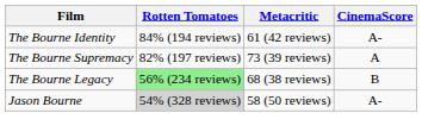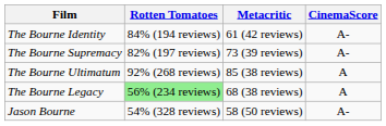 <table class="wikitable sortable" border="1" style="text-align: center;">
 <tr>
 <th>Film</th>
 <th><a href='#'>Rotten Tomatoes</a></th>
 <th><a href='#'>Metacritic</a></th>
 <th><a href='#'>CinemaScore</a></th>
 </tr>
 <tr>
 <td style="text-align:left"><em>The Bourne Identity</em></td>
 <td>84% (194 reviews)</td>
 <td>61 (42 reviews)</td>
 <td>A-</td>
 </tr>
 <tr>
 <td style="text-align:left"><em>The Bourne Supremacy</em></td>
 <td>82% (197 reviews)</td>
 <td>73 (39 reviews)</td>
+<td>A-</td>
+</tr>
+<tr>
+<td style="text-align:left"><em>The Bourne Ultimatum</em></td>
+<td>92% (268 reviews)</td>
+<td>85 (38 reviews)</td>
 <td>A</td>
 </tr>
 <tr>
 <td style="text-align:left"><em>The Bourne Legacy</em></td>
 <td style="background: lightgreen;">56% (234 reviews)</td>
 <td>68 (38 reviews)</td>
-<td>B</td>
+<td>A</td>
 </tr>
 <tr>
 <td style="text-align:left"><em>Jason Bourne</em></td>
-<td style="background: lightgrey;">54% (328 reviews)</td>
+<td>54% (328 reviews)</td>
 <td>58 (50 reviews)</td>
 <td>A-</td>
 </tr>
 </table>
